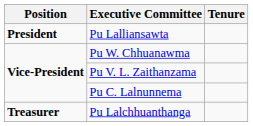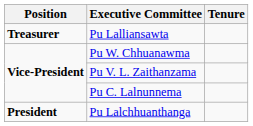 <table class="wikitable">
 <tr>
 <th>Position</th>
 <th>Executive Committee</th>
 <th>Tenure</th>
 </tr>
 <tr>
-<td><strong>President</strong></td>
+<td><strong>Treasurer</strong></td>
 <td><a href='#'>Pu Lalliansawta</a></td>
 <td></td>
 </tr>
 <tr>
 <td rowspan="3"><strong>Vice-President</strong></td>
 <td><a href='#'>Pu W. Chhuanawma</a></td>
 <td></td>
 </tr>
 <tr>
 <td><a href='#'>Pu V. L. Zaithanzama</a></td>
 <td></td>
 </tr>
 <tr>
 <td><a href='#'>Pu C. Lalnunnema</a></td>
 <td></td>
 </tr>
 <tr>
-<td><strong>Treasurer</strong></td>
+<td><strong>President</strong></td>
 <td><a href='#'>Pu Lalchhuanthanga</a></td>
 <td></td>
 </tr>
 </table>
